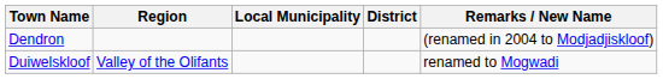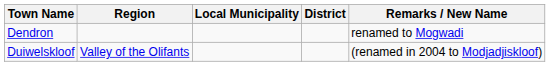 <table class="wikitable sortable" style="font-size: 95%;">
 <tr>
 <th>Town Name</th>
 <th>Region</th>
 <th>Local Municipality</th>
 <th>District</th>
 <th>Remarks / New Name</th>
 </tr>
 <tr>
 <td><a href='#'>Dendron</a></td>
 <td></td>
 <td></td>
 <td></td>
-<td>(renamed in 2004 to <a href='#'>Modjadjiskloof</a>)</td>
+<td>renamed to <a href='#'>Mogwadi</a></td>
 </tr>
 <tr>
 <td><a href='#'>Duiwelskloof</a></td>
 <td><a href='#'>Valley of the Olifants</a></td>
 <td></td>
 <td></td>
-<td>renamed to <a href='#'>Mogwadi</a></td>
+<td>(renamed in 2004 to <a href='#'>Modjadjiskloof</a>)</td>
 </tr>
 </table>
